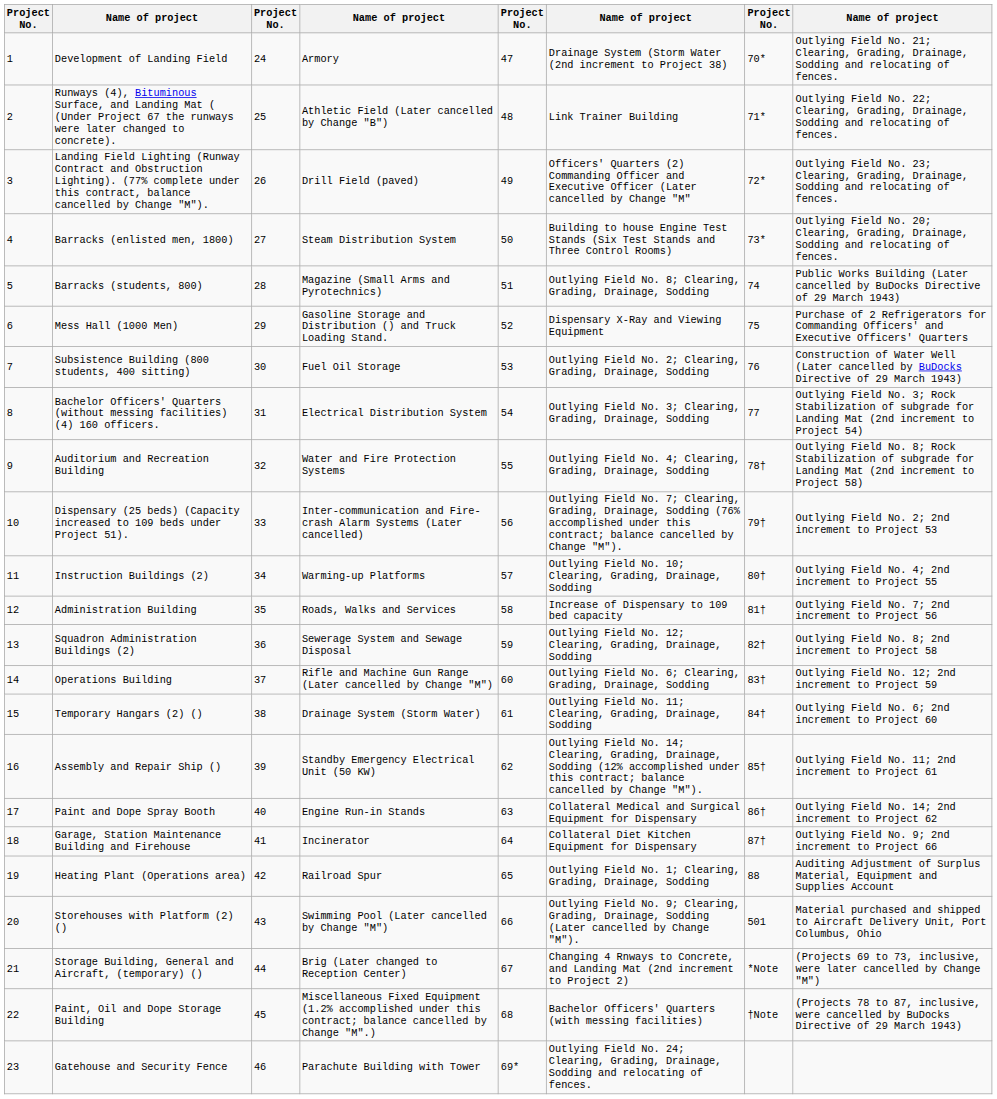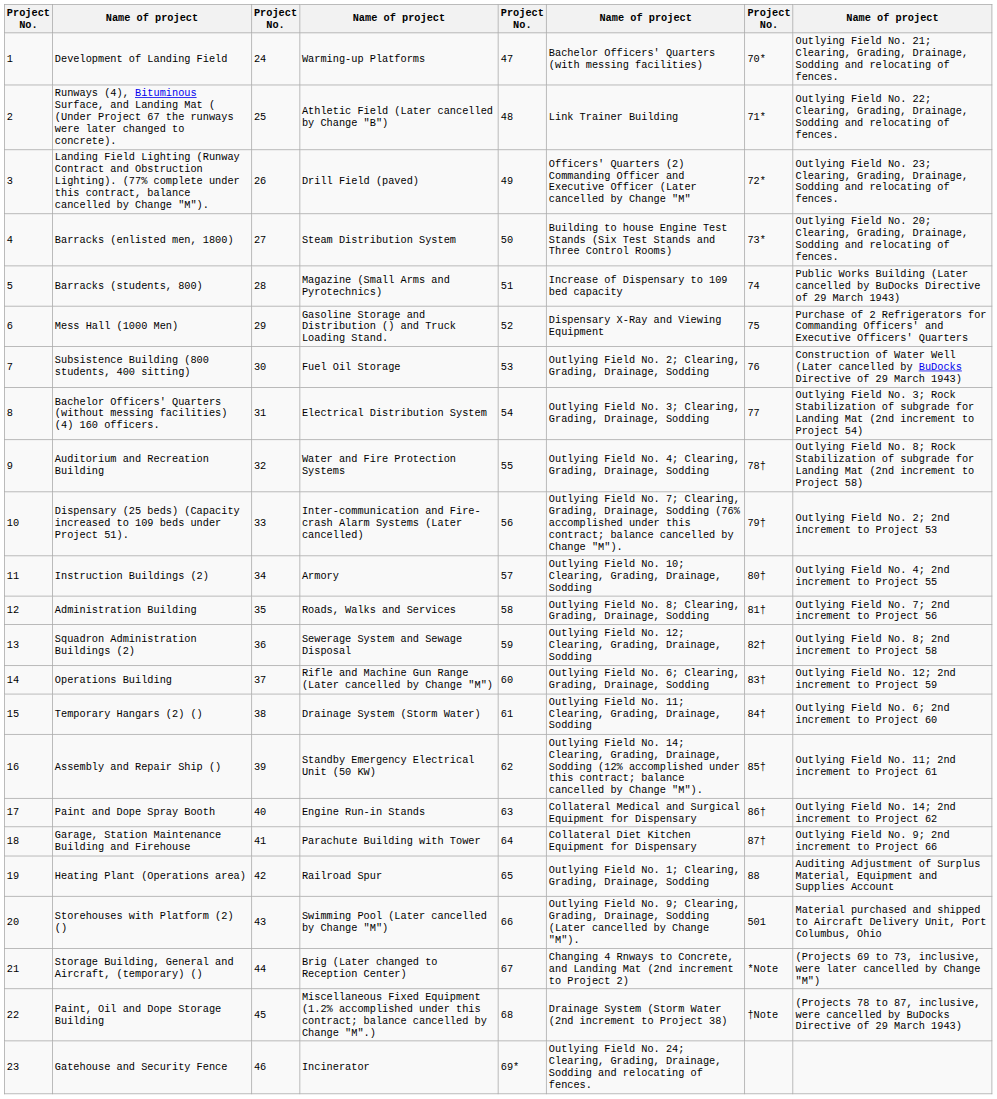 <table class="wikitable">
 <tr>
 <th scope="col" style="width: 10px;">Project No.</th>
 <th scope="col" style="width: 250px;">Name of project</th>
 <th scope="col" style="width: 10px;">Project No.</th>
 <th scope="col" style="width: 250px;">Name of project</th>
 <th scope="col" style="width: 10px;">Project No.</th>
 <th scope="col" style="width: 250px;">Name of project</th>
 <th scope="col" style="width: 10px;">Project No.</th>
 <th scope="col" style="width: 250px;">Name of project</th>
 </tr>
 <tr>
 <td>1</td>
 <td>Development of Landing Field</td>
 <td>24</td>
-<td>Armory</td>
+<td>Warming-up Platforms</td>
 <td>47</td>
-<td>Drainage System (Storm Water (2nd increment to Project 38)</td>
+<td>Bachelor Officers' Quarters (with messing facilities)</td>
 <td>70*</td>
 <td>Outlying Field No. 21; Clearing, Grading, Drainage, Sodding and relocating of fences.</td>
 </tr>
 <tr>
 <td>2</td>
 <td>Runways (4),  <a href='#'>Bituminous</a> Surface, and Landing Mat ( (Under Project 67 the runways were later changed to concrete).</td>
 <td>25</td>
 <td>Athletic Field (Later cancelled by Change "B")</td>
 <td>48</td>
 <td>Link Trainer Building</td>
 <td>71*</td>
 <td>Outlying Field No. 22; Clearing, Grading, Drainage, Sodding and relocating of fences.</td>
 </tr>
 <tr>
 <td>3</td>
 <td>Landing Field Lighting (Runway Contract and Obstruction Lighting). (77% complete under this contract, balance cancelled by Change "M").</td>
 <td>26</td>
 <td>Drill Field (paved)</td>
 <td>49</td>
 <td>Officers' Quarters (2) Commanding Officer and Executive Officer (Later cancelled by Change "M"</td>
 <td>72*</td>
 <td>Outlying Field No. 23; Clearing, Grading, Drainage, Sodding and relocating of fences.</td>
 </tr>
 <tr>
 <td>4</td>
 <td>Barracks (enlisted men, 1800)</td>
 <td>27</td>
 <td>Steam Distribution System</td>
 <td>50</td>
 <td>Building to house Engine Test Stands (Six Test Stands and Three Control Rooms)</td>
 <td>73*</td>
 <td>Outlying Field No. 20; Clearing, Grading, Drainage, Sodding and relocating of fences.</td>
 </tr>
 <tr>
 <td>5</td>
 <td>Barracks (students, 800)</td>
 <td>28</td>
 <td>Magazine (Small Arms and Pyrotechnics)</td>
 <td>51</td>
-<td>Outlying Field No. 8; Clearing, Grading, Drainage, Sodding</td>
+<td>Increase of Dispensary to 109 bed capacity</td>
 <td>74</td>
 <td>Public Works Building (Later cancelled by BuDocks Directive of 29 March 1943)</td>
 </tr>
 <tr>
 <td>6</td>
 <td>Mess Hall (1000 Men)</td>
 <td>29</td>
 <td>Gasoline Storage and Distribution () and Truck Loading Stand.</td>
 <td>52</td>
 <td>Dispensary X-Ray and Viewing Equipment</td>
 <td>75</td>
 <td>Purchase of 2 Refrigerators for Commanding Officers' and Executive Officers' Quarters</td>
 </tr>
 <tr>
 <td>7</td>
 <td>Subsistence Building (800 students, 400 sitting)</td>
 <td>30</td>
 <td>Fuel Oil Storage</td>
 <td>53</td>
 <td>Outlying Field No. 2; Clearing, Grading, Drainage, Sodding</td>
 <td>76</td>
 <td>Construction of  Water Well (Later cancelled by <a href='#'>BuDocks</a> Directive of 29 March 1943)</td>
 </tr>
 <tr>
 <td>8</td>
 <td>Bachelor Officers' Quarters (without messing facilities) (4) 160 officers.</td>
 <td>31</td>
 <td>Electrical Distribution System</td>
 <td>54</td>
 <td>Outlying Field No. 3; Clearing, Grading, Drainage, Sodding</td>
 <td>77</td>
 <td>Outlying Field No. 3; Rock Stabilization of subgrade for Landing Mat (2nd increment to Project 54)</td>
 </tr>
 <tr>
 <td>9</td>
 <td>Auditorium and Recreation Building</td>
 <td>32</td>
 <td>Water and Fire Protection Systems</td>
 <td>55</td>
 <td>Outlying Field No. 4; Clearing, Grading, Drainage, Sodding</td>
 <td>78†</td>
 <td>Outlying Field No. 8; Rock Stabilization of subgrade for Landing Mat (2nd increment to Project 58)</td>
 </tr>
 <tr>
 <td>10</td>
 <td>Dispensary (25 beds) (Capacity increased to 109 beds under Project 51).</td>
 <td>33</td>
 <td>Inter-communication and Fire-crash Alarm Systems (Later cancelled)</td>
 <td>56</td>
 <td>Outlying Field No. 7; Clearing, Grading, Drainage, Sodding (76% accomplished under this contract; balance cancelled by Change "M").</td>
 <td>79†</td>
 <td>Outlying Field No. 2; 2nd increment to Project 53</td>
 </tr>
 <tr>
 <td>11</td>
 <td>Instruction Buildings (2)</td>
 <td>34</td>
-<td>Warming-up Platforms</td>
+<td>Armory</td>
 <td>57</td>
 <td>Outlying Field No. 10; Clearing, Grading, Drainage, Sodding</td>
 <td>80†</td>
 <td>Outlying Field No. 4; 2nd increment to Project 55</td>
 </tr>
 <tr>
 <td>12</td>
 <td>Administration Building</td>
 <td>35</td>
 <td>Roads, Walks and Services</td>
 <td>58</td>
-<td>Increase of Dispensary to 109 bed capacity</td>
+<td>Outlying Field No. 8; Clearing, Grading, Drainage, Sodding</td>
 <td>81†</td>
 <td>Outlying Field No. 7; 2nd increment to Project 56</td>
 </tr>
 <tr>
 <td>13</td>
 <td>Squadron Administration Buildings (2)</td>
 <td>36</td>
 <td>Sewerage System and Sewage Disposal</td>
 <td>59</td>
 <td>Outlying Field No. 12; Clearing, Grading, Drainage, Sodding</td>
 <td>82†</td>
 <td>Outlying Field No. 8; 2nd increment to Project 58</td>
 </tr>
 <tr>
 <td>14</td>
 <td>Operations Building</td>
 <td>37</td>
 <td>Rifle and Machine Gun Range (Later cancelled by Change "M")</td>
 <td>60</td>
 <td>Outlying Field No. 6; Clearing, Grading, Drainage, Sodding</td>
 <td>83†</td>
 <td>Outlying Field No. 12; 2nd increment to Project 59</td>
 </tr>
 <tr>
 <td>15</td>
 <td>Temporary Hangars (2) ()</td>
 <td>38</td>
 <td>Drainage System (Storm Water)</td>
 <td>61</td>
 <td>Outlying Field No. 11; Clearing, Grading, Drainage, Sodding</td>
 <td>84†</td>
 <td>Outlying Field No. 6; 2nd increment to Project 60</td>
 </tr>
 <tr>
 <td>16</td>
 <td>Assembly and Repair Ship ()</td>
 <td>39</td>
 <td>Standby Emergency Electrical Unit (50 KW)</td>
 <td>62</td>
 <td>Outlying Field No. 14; Clearing, Grading, Drainage, Sodding (12% accomplished under this contract; balance cancelled by Change "M").</td>
 <td>85†</td>
 <td>Outlying Field No. 11; 2nd increment to Project 61</td>
 </tr>
 <tr>
 <td>17</td>
 <td>Paint and Dope Spray Booth</td>
 <td>40</td>
 <td>Engine Run-in Stands</td>
 <td>63</td>
 <td>Collateral Medical and Surgical Equipment for Dispensary</td>
 <td>86†</td>
 <td>Outlying Field No. 14; 2nd increment to Project 62</td>
 </tr>
 <tr>
 <td>18</td>
 <td>Garage, Station Maintenance Building and Firehouse</td>
 <td>41</td>
-<td>Incinerator </td>
+<td>Parachute Building with Tower</td>
 <td>64</td>
 <td>Collateral Diet Kitchen Equipment for Dispensary</td>
 <td>87†</td>
 <td>Outlying Field No. 9; 2nd increment to Project 66</td>
 </tr>
 <tr>
 <td>19</td>
 <td>Heating Plant (Operations area)</td>
 <td>42</td>
 <td>Railroad Spur</td>
 <td>65</td>
 <td>Outlying Field No. 1; Clearing, Grading, Drainage, Sodding</td>
 <td>88</td>
 <td>Auditing Adjustment of Surplus Material, Equipment and Supplies Account</td>
 </tr>
 <tr>
 <td>20</td>
 <td>Storehouses with Platform (2) ()</td>
 <td>43</td>
 <td>Swimming Pool (Later cancelled by Change "M")</td>
 <td>66</td>
 <td>Outlying Field No. 9; Clearing, Grading, Drainage, Sodding (Later cancelled by Change "M").</td>
 <td>501</td>
 <td>Material purchased and shipped to Aircraft Delivery Unit, Port Columbus, Ohio</td>
 </tr>
 <tr>
 <td>21</td>
 <td>Storage Building, General and Aircraft, (temporary) ()</td>
 <td>44</td>
 <td>Brig (Later changed to Reception Center)</td>
 <td>67</td>
 <td>Changing 4 Rnways to Concrete, and Landing Mat (2nd increment to Project 2)</td>
 <td>*Note</td>
 <td>(Projects 69 to 73, inclusive, were later cancelled by Change "M")</td>
 </tr>
 <tr>
 <td>22</td>
 <td>Paint, Oil and Dope Storage Building</td>
 <td>45</td>
 <td>Miscellaneous Fixed Equipment (1.2% accomplished under this contract; balance cancelled by Change "M".)</td>
 <td>68</td>
-<td>Bachelor Officers' Quarters (with messing facilities)</td>
+<td>Drainage System (Storm Water (2nd increment to Project 38)</td>
 <td>†Note</td>
 <td>(Projects 78 to 87, inclusive, were cancelled by BuDocks Directive of 29 March 1943)</td>
 </tr>
 <tr>
 <td>23</td>
 <td>Gatehouse and Security Fence</td>
 <td>46</td>
-<td>Parachute Building with Tower</td>
+<td>Incinerator </td>
 <td>69*</td>
 <td>Outlying Field No. 24; Clearing, Grading, Drainage, Sodding and relocating of fences.</td>
 <td></td>
 <td></td>
 </tr>
 </table>
